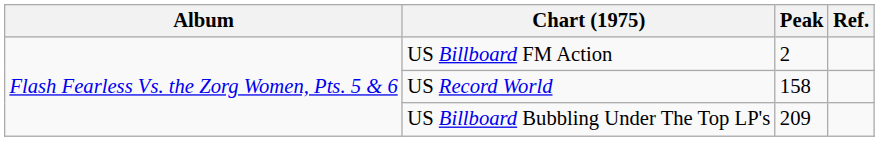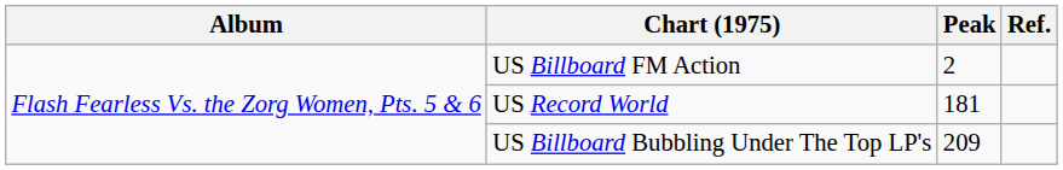 <table class="wikitable">
 <tr>
 <th>Album</th>
 <th>Chart (1975)</th>
 <th>Peak</th>
 <th>Ref.</th>
 </tr>
 <tr>
 <td rowspan="3"><em><a href='#'>Flash Fearless Vs. the Zorg Women, Pts. 5 & 6</a></em></td>
 <td>US <a href='#'><em>Billboard</em></a> FM Action</td>
 <td>2</td>
 <td></td>
 </tr>
 <tr>
 <td>US <em><a href='#'>Record World</a></em></td>
-<td>158</td>
+<td>181</td>
 <td></td>
 </tr>
 <tr>
 <td>US <a href='#'><em>Billboard</em></a> Bubbling Under The Top LP's</td>
 <td>209</td>
 <td></td>
 </tr>
 </table>
